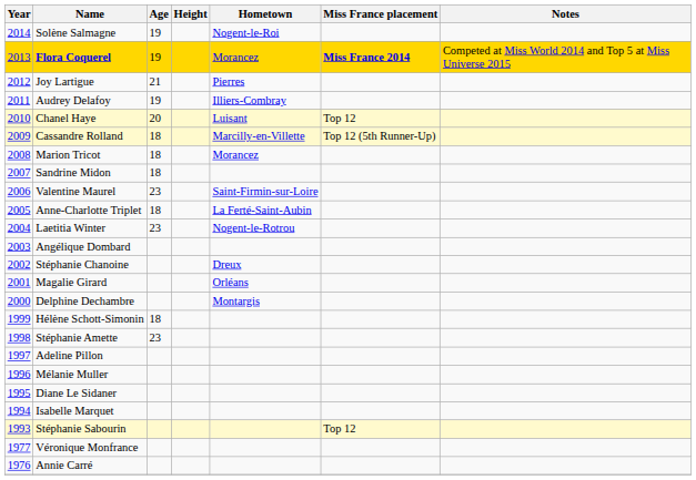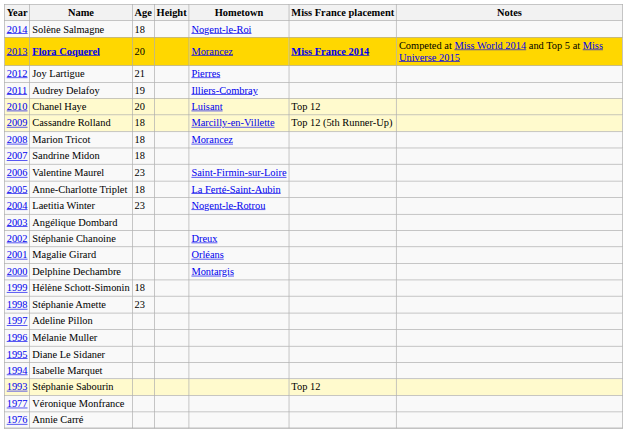 <table class="wikitable sortable">
 <tr>
 <th>Year</th>
 <th>Name</th>
 <th>Age</th>
 <th>Height</th>
 <th>Hometown</th>
 <th>Miss France placement</th>
 <th width=340>Notes</th>
 </tr>
 <tr>
 <td><a href='#'>2014</a></td>
 <td>Solène Salmagne</td>
-<td>19</td>
+<td>18</td>
 <td></td>
 <td><a href='#'>Nogent-le-Roi</a></td>
 <td></td>
 <td></td>
 </tr>
 <tr bgcolor=gold>
 <td><a href='#'>2013</a></td>
 <td><strong><a href='#'>Flora Coquerel</a></strong></td>
-<td>19</td>
+<td>20</td>
 <td></td>
 <td><a href='#'>Morancez</a></td>
 <td><strong><a href='#'>Miss France 2014</a></strong></td>
 <td>Competed at <a href='#'>Miss World 2014</a> and Top 5 at <a href='#'>Miss Universe 2015</a></td>
 </tr>
 <tr>
 <td><a href='#'>2012</a></td>
 <td>Joy Lartigue</td>
 <td>21</td>
 <td></td>
 <td><a href='#'>Pierres</a></td>
 <td></td>
 <td></td>
 </tr>
 <tr>
 <td><a href='#'>2011</a></td>
 <td>Audrey Delafoy</td>
 <td>19</td>
 <td></td>
 <td><a href='#'>Illiers-Combray</a></td>
 <td></td>
 <td></td>
 </tr>
 <tr bgcolor=#FFFACD>
 <td><a href='#'>2010</a></td>
 <td>Chanel Haye</td>
 <td>20</td>
 <td></td>
 <td><a href='#'>Luisant</a></td>
 <td>Top 12</td>
 <td></td>
 </tr>
 <tr bgcolor=#FFFACD>
 <td><a href='#'>2009</a></td>
 <td>Cassandre Rolland</td>
 <td>18</td>
 <td></td>
 <td><a href='#'>Marcilly-en-Villette</a></td>
 <td>Top 12 (5th Runner-Up)</td>
 <td></td>
 </tr>
 <tr>
 <td><a href='#'>2008</a></td>
 <td>Marion Tricot</td>
 <td>18</td>
 <td></td>
 <td><a href='#'>Morancez</a></td>
 <td></td>
 <td></td>
 </tr>
 <tr>
 <td><a href='#'>2007</a></td>
 <td>Sandrine Midon</td>
 <td>18</td>
 <td></td>
 <td></td>
 <td></td>
 <td></td>
 </tr>
 <tr>
 <td><a href='#'>2006</a></td>
 <td>Valentine Maurel</td>
 <td>23</td>
 <td></td>
 <td><a href='#'>Saint-Firmin-sur-Loire</a></td>
 <td></td>
 <td></td>
 </tr>
 <tr>
 <td><a href='#'>2005</a></td>
 <td>Anne-Charlotte Triplet</td>
 <td>18</td>
 <td></td>
 <td><a href='#'>La Ferté-Saint-Aubin</a></td>
 <td></td>
 <td></td>
 </tr>
 <tr>
 <td><a href='#'>2004</a></td>
 <td>Laetitia Winter</td>
 <td>23</td>
 <td></td>
 <td><a href='#'>Nogent-le-Rotrou</a></td>
 <td></td>
 <td></td>
 </tr>
 <tr>
 <td><a href='#'>2003</a></td>
 <td>Angélique Dombard</td>
 <td></td>
 <td></td>
 <td></td>
 <td></td>
 <td></td>
 </tr>
 <tr>
 <td><a href='#'>2002</a></td>
 <td>Stéphanie Chanoine</td>
 <td></td>
 <td></td>
 <td><a href='#'>Dreux</a></td>
 <td></td>
 <td></td>
 </tr>
 <tr>
 <td><a href='#'>2001</a></td>
 <td>Magalie Girard</td>
 <td></td>
 <td></td>
 <td><a href='#'>Orléans</a></td>
 <td></td>
 <td></td>
 </tr>
 <tr>
 <td><a href='#'>2000</a></td>
 <td>Delphine Dechambre</td>
 <td></td>
 <td></td>
 <td><a href='#'>Montargis</a></td>
 <td></td>
 <td></td>
 </tr>
 <tr>
 <td><a href='#'>1999</a></td>
 <td>Hélène Schott-Simonin</td>
 <td>18</td>
 <td></td>
 <td></td>
 <td></td>
 <td></td>
 </tr>
 <tr>
 <td><a href='#'>1998</a></td>
 <td>Stéphanie Amette</td>
 <td>23</td>
 <td></td>
 <td></td>
 <td></td>
 <td></td>
 </tr>
 <tr>
 <td><a href='#'>1997</a></td>
 <td>Adeline Pillon</td>
 <td></td>
 <td></td>
 <td></td>
 <td></td>
 <td></td>
 </tr>
 <tr>
 <td><a href='#'>1996</a></td>
 <td>Mélanie Muller</td>
 <td></td>
 <td></td>
 <td></td>
 <td></td>
 <td></td>
 </tr>
 <tr>
 <td><a href='#'>1995</a></td>
 <td>Diane Le Sidaner</td>
 <td></td>
 <td></td>
 <td></td>
 <td></td>
 <td></td>
 </tr>
 <tr>
 <td><a href='#'>1994</a></td>
 <td>Isabelle Marquet</td>
 <td></td>
 <td></td>
 <td></td>
 <td></td>
 <td></td>
 </tr>
 <tr bgcolor=#FFFACD>
 <td><a href='#'>1993</a></td>
 <td>Stéphanie Sabourin</td>
 <td></td>
 <td></td>
 <td></td>
 <td>Top 12</td>
 <td></td>
 </tr>
 <tr>
 <td><a href='#'>1977</a></td>
 <td>Véronique Monfrance</td>
 <td></td>
 <td></td>
 <td></td>
 <td></td>
 <td></td>
 </tr>
 <tr>
 <td><a href='#'>1976</a></td>
 <td>Annie Carré</td>
 <td></td>
 <td></td>
 <td></td>
 <td></td>
 <td></td>
 </tr>
 <tr>
 </tr>
 </table>
